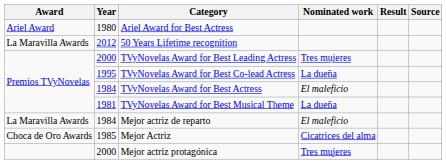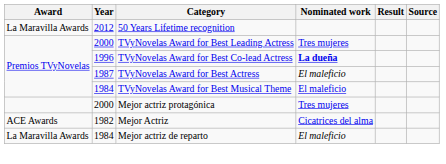 <table class="wikitable">
 <tr>
 <th>Award</th>
 <th>Year</th>
 <th>Category</th>
 <th>Nominated work</th>
 <th>Result</th>
 <th>Source</th>
-</tr>
-<tr>
-<td><a href='#'>Ariel Award</a></td>
-<td>1980</td>
-<td><a href='#'>Ariel Award for Best Actress</a></td>
-<td></td>
-<td></td>
-<td></td>
 </tr>
 <tr>
 <td>La Maravilla Awards</td>
 <td><a href='#'>2012</a></td>
 <td><a href='#'>50 Years Lifetime recognition</a></td>
 <td></td>
 <td></td>
 <td></td>
 </tr>
 <tr>
 <td rowspan="4"><a href='#'>Premios TVyNovelas</a></td>
 <td><a href='#'>2000</a></td>
 <td><a href='#'>TVyNovelas Award for Best Leading Actress</a></td>
 <td><a href='#'>Tres mujeres</a></td>
 <td></td>
 <td></td>
 </tr>
 <tr>
-<td><a href='#'>1995</a></td>
+<td><a href='#'>1996</a></td>
 <td><a href='#'>TVyNovelas Award for Best Co-lead Actress</a></td>
-<td><a href='#'>La dueña</a></td>
+<td><strong><a href='#'>La dueña</a></strong></td>
 <td></td>
 <td></td>
 </tr>
 <tr>
-<td><a href='#'>1984</a></td>
+<td><a href='#'>1987</a></td>
 <td><a href='#'>TVyNovelas Award for Best Actress</a></td>
 <td><em>El maleficio</em></td>
 <td></td>
 <td></td>
 </tr>
 <tr>
-<td><a href='#'>1981</a></td>
+<td><a href='#'>1984</a></td>
 <td><a href='#'>TVyNovelas Award for Best Musical Theme</a></td>
-<td><a href='#'>La dueña</a></td>
+<td><a href='#'>El maleficio</a></td>
+<td></td>
+<td></td>
+</tr>
+<tr>
+<td></td>
+<td>2000</td>
+<td>Mejor actriz protagónica</td>
+<td><a href='#'>Tres mujeres</a></td>
+<td></td>
+<td></td>
+</tr>
+<tr>
+<td>ACE Awards</td>
+<td>1982</td>
+<td>Mejor Actriz</td>
+<td><a href='#'>Cicatrices del alma</a></td>
 <td></td>
 <td></td>
 </tr>
 <tr>
 <td>La Maravilla Awards</td>
 <td>1984</td>
 <td>Mejor actriz de reparto</td>
 <td><em>El maleficio</em></td>
 <td></td>
 <td></td>
 </tr>
-<tr>
-<td>Choca de Oro Awards</td>
-<td>1985</td>
-<td>Mejor Actriz</td>
-<td><a href='#'>Cicatrices del alma</a></td>
-<td></td>
-<td></td>
-</tr>
-<tr>
-<td></td>
-<td>2000</td>
-<td>Mejor actriz protagónica</td>
-<td><a href='#'>Tres mujeres</a></td>
-<td></td>
-<td></td>
-</tr>
 </table>
